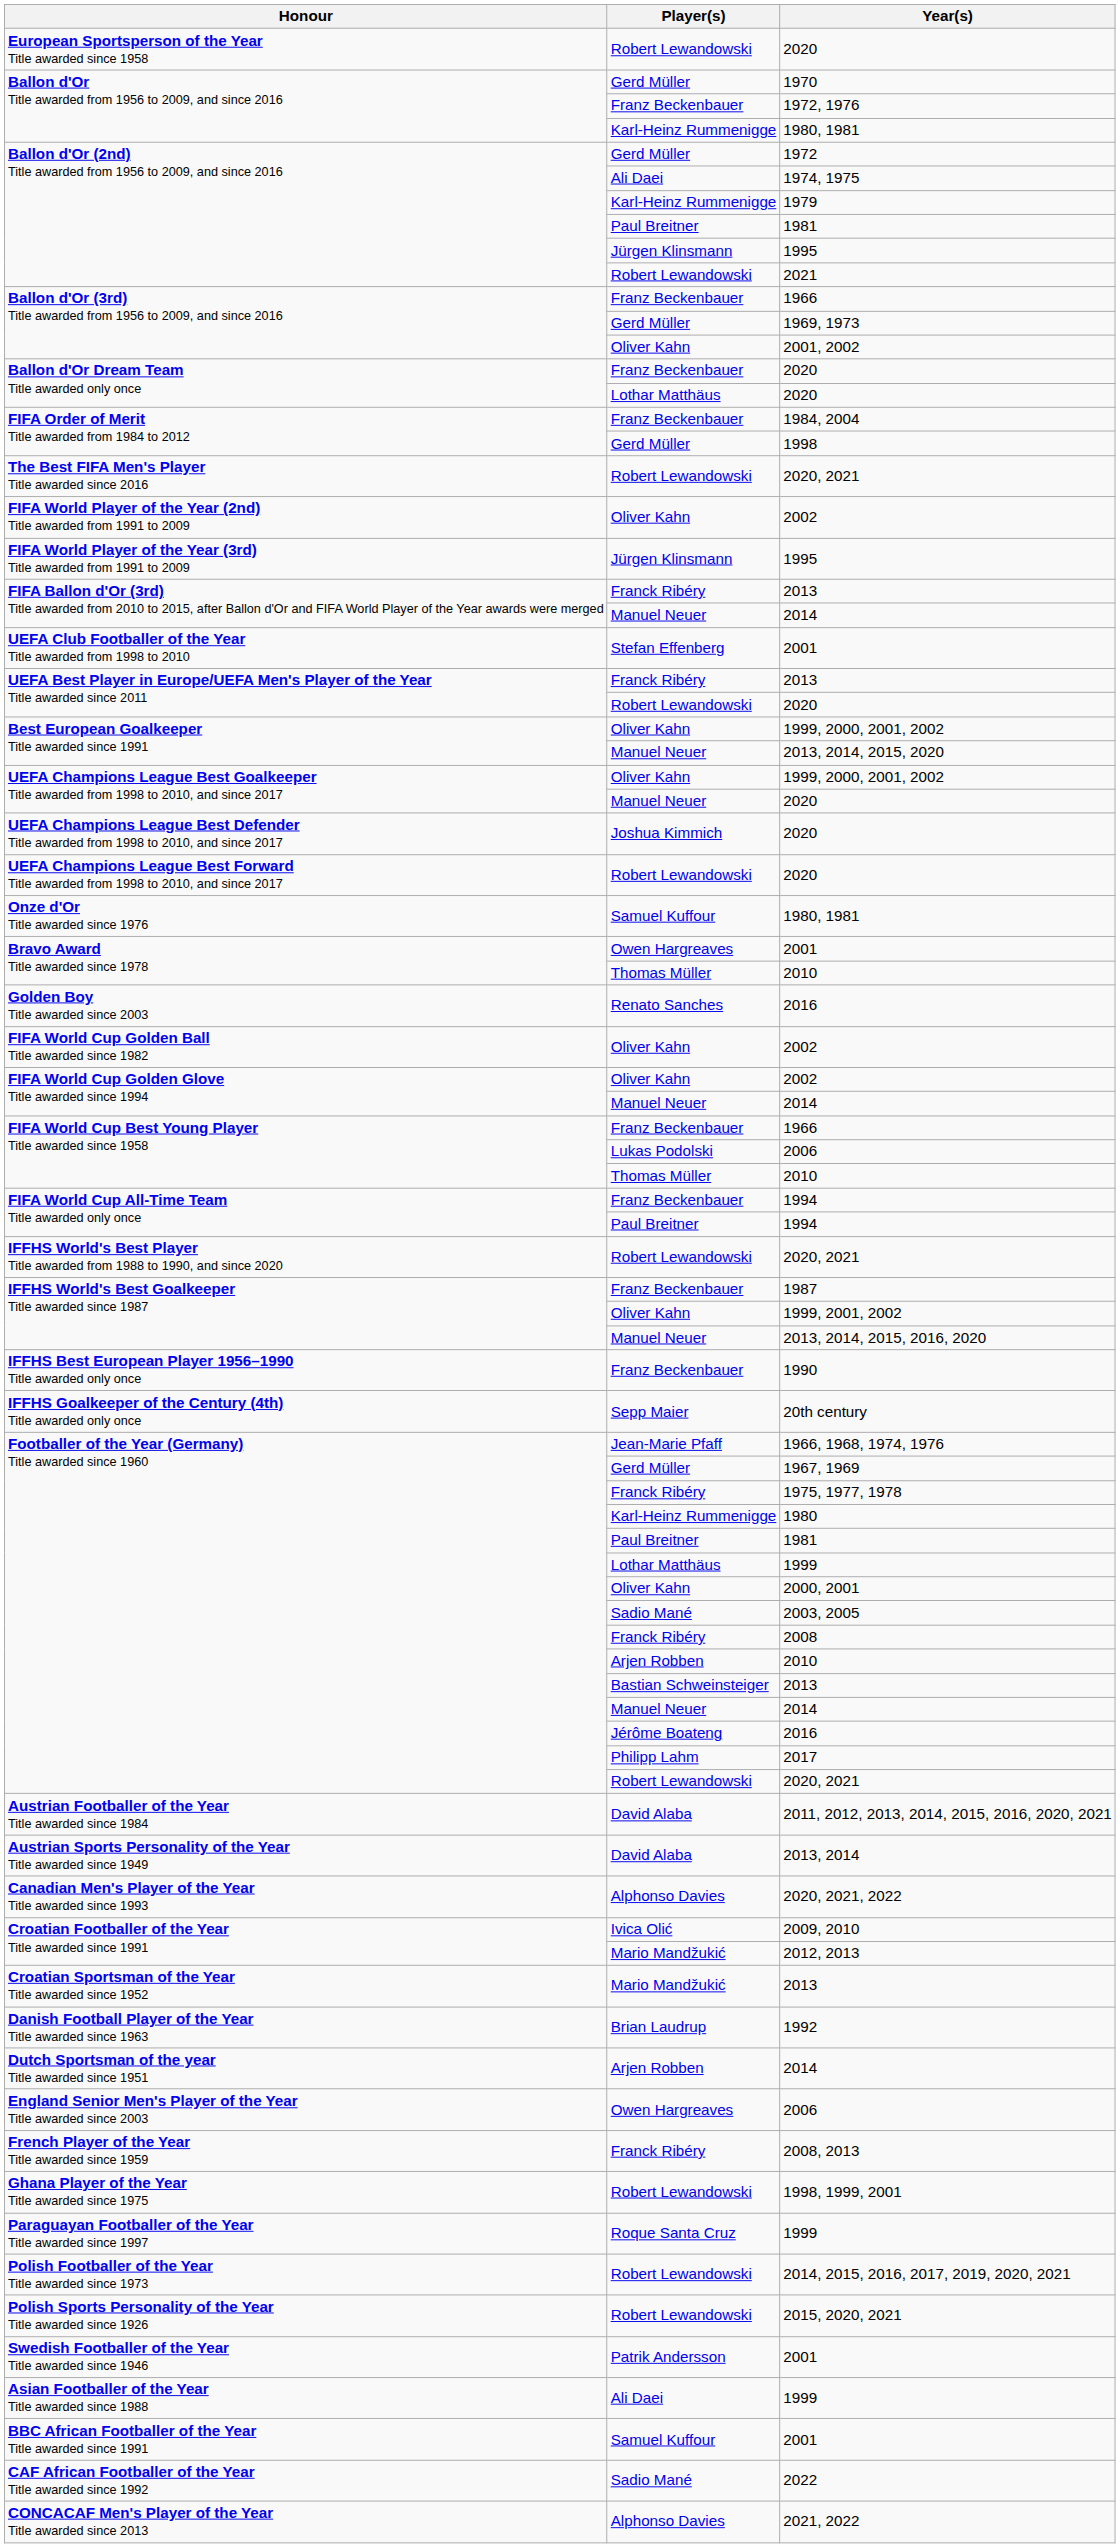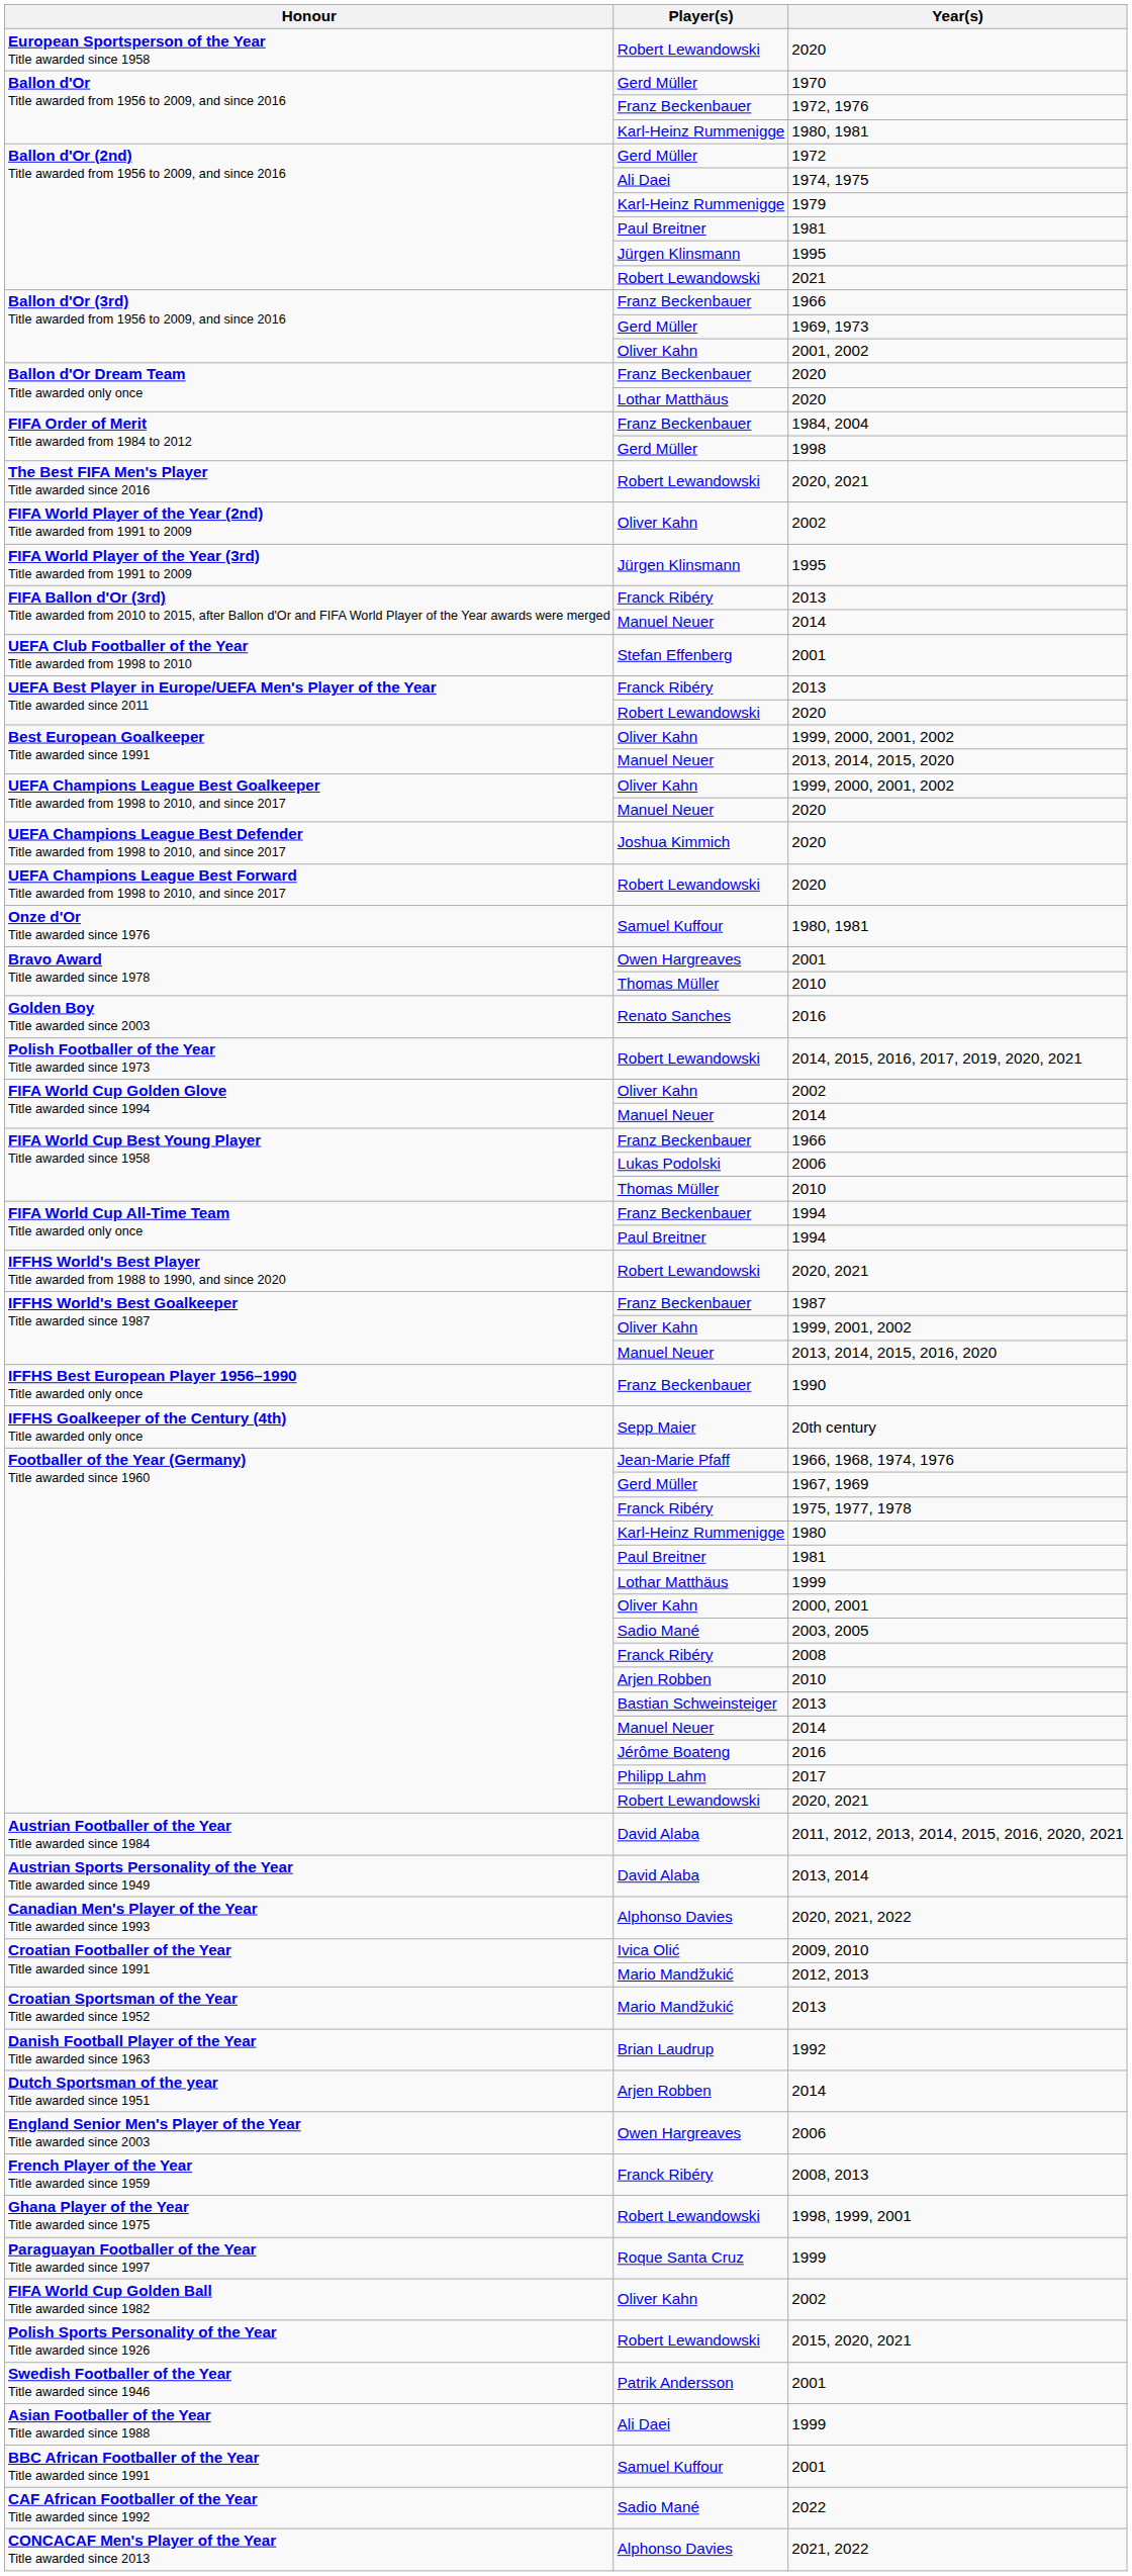 <table class="wikitable">
 <tr>
 <th Align=Left>Honour</th>
 <th Align=Left>Player(s)</th>
 <th Align=Left>Year(s)</th>
 </tr>
 <tr>
 <td valign="top" align=left><strong><a href='#'>European Sportsperson of the Year</a></strong><br><small>Title awarded since 1958</small></td>
 <td><a href='#'>Robert Lewandowski</a></td>
 <td>2020</td>
 </tr>
 <tr>
 <td valign="top" Rowspan="3"><strong><a href='#'>Ballon d'Or</a></strong><br><small>Title awarded from 1956 to 2009, and since 2016</small></td>
 <td><a href='#'>Gerd Müller</a></td>
 <td>1970</td>
 </tr>
 <tr>
 <td><a href='#'>Franz Beckenbauer</a></td>
 <td>1972, 1976</td>
 </tr>
 <tr>
 <td><a href='#'>Karl-Heinz Rummenigge</a></td>
 <td>1980, 1981</td>
 </tr>
 <tr>
 <td valign="top" Rowspan="6"><strong><a href='#'>Ballon d'Or (2nd)</a></strong><br><small>Title awarded from 1956 to 2009, and since 2016</small></td>
 <td><a href='#'>Gerd Müller</a></td>
 <td>1972</td>
 </tr>
 <tr>
 <td><a href='#'>Ali Daei</a></td>
 <td>1974, 1975</td>
 </tr>
 <tr>
 <td><a href='#'>Karl-Heinz Rummenigge</a></td>
 <td>1979</td>
 </tr>
 <tr>
 <td><a href='#'>Paul Breitner</a></td>
 <td>1981</td>
 </tr>
 <tr>
 <td><a href='#'>Jürgen Klinsmann</a></td>
 <td>1995</td>
 </tr>
 <tr>
 <td><a href='#'>Robert Lewandowski</a></td>
 <td>2021</td>
 </tr>
 <tr>
 <td valign="top" Rowspan="3"><strong><a href='#'>Ballon d'Or (3rd)</a></strong><br><small>Title awarded from 1956 to 2009, and since 2016</small></td>
 <td><a href='#'>Franz Beckenbauer</a></td>
 <td>1966</td>
 </tr>
 <tr>
 <td><a href='#'>Gerd Müller</a></td>
 <td>1969, 1973</td>
 </tr>
 <tr>
 <td><a href='#'>Oliver Kahn</a></td>
 <td>2001, 2002</td>
 </tr>
 <tr>
 <td valign="top" rowspan="2" align=left><strong><a href='#'>Ballon d'Or Dream Team</a></strong><br><small>Title awarded only once</small></td>
 <td><a href='#'>Franz Beckenbauer</a></td>
 <td>2020</td>
 </tr>
 <tr>
 <td><a href='#'>Lothar Matthäus</a></td>
 <td>2020</td>
 </tr>
 <tr>
 <td valign="top" rowspan="2" align=left><strong><a href='#'>FIFA Order of Merit</a></strong><br><small>Title awarded from 1984 to 2012</small></td>
 <td><a href='#'>Franz Beckenbauer</a></td>
 <td>1984, 2004</td>
 </tr>
 <tr>
 <td><a href='#'>Gerd Müller</a></td>
 <td>1998</td>
 </tr>
 <tr>
 <td valign="top" align=left><strong><a href='#'>The Best FIFA Men's Player</a></strong><br><small>Title awarded since 2016</small></td>
 <td><a href='#'>Robert Lewandowski</a></td>
 <td>2020, 2021</td>
 </tr>
 <tr>
 <td valign="top" align=left><strong><a href='#'>FIFA World Player of the Year (2nd)</a></strong><br><small>Title awarded from 1991 to 2009</small></td>
 <td><a href='#'>Oliver Kahn</a></td>
 <td>2002</td>
 </tr>
 <tr>
 <td valign="top" align=left><strong><a href='#'>FIFA World Player of the Year (3rd)</a></strong><br><small>Title awarded from 1991 to 2009</small></td>
 <td><a href='#'>Jürgen Klinsmann</a></td>
 <td>1995</td>
 </tr>
 <tr>
 <td valign="top" rowspan="2"><strong><a href='#'>FIFA Ballon d'Or (3rd)</a></strong><br><small>Title awarded from 2010 to 2015, after Ballon d'Or and FIFA World Player of the Year awards were merged</small></td>
 <td><a href='#'>Franck Ribéry</a></td>
 <td>2013</td>
 </tr>
 <tr>
 <td><a href='#'>Manuel Neuer</a></td>
 <td>2014</td>
 </tr>
 <tr>
 <td valign="top" align=left><strong><a href='#'>UEFA Club Footballer of the Year</a></strong><br><small>Title awarded from 1998 to 2010</small></td>
 <td><a href='#'>Stefan Effenberg</a></td>
 <td>2001</td>
 </tr>
 <tr>
 <td valign="top" rowspan="2" align=left><strong><a href='#'>UEFA Best Player in Europe/UEFA Men's Player of the Year</a></strong><br><small>Title awarded since 2011</small></td>
 <td><a href='#'>Franck Ribéry</a></td>
 <td>2013</td>
 </tr>
 <tr>
 <td><a href='#'>Robert Lewandowski</a></td>
 <td>2020</td>
 </tr>
 <tr>
 <td valign="top" rowspan="2" align=left><strong><a href='#'>Best European Goalkeeper</a></strong><br><small>Title awarded since 1991</small></td>
 <td><a href='#'>Oliver Kahn</a></td>
 <td>1999, 2000, 2001, 2002</td>
 </tr>
 <tr>
 <td><a href='#'>Manuel Neuer</a></td>
 <td>2013, 2014, 2015, 2020</td>
 </tr>
 <tr>
 <td valign="top" rowspan="2" align=left><strong><a href='#'>UEFA Champions League Best Goalkeeper</a></strong><br><small>Title awarded from 1998 to 2010, and since 2017</small></td>
 <td><a href='#'>Oliver Kahn</a></td>
 <td>1999, 2000, 2001, 2002</td>
 </tr>
 <tr>
 <td><a href='#'>Manuel Neuer</a></td>
 <td>2020</td>
 </tr>
 <tr>
 <td valign="top" align=left><strong><a href='#'>UEFA Champions League Best Defender</a></strong><br><small>Title awarded from 1998 to 2010, and since 2017</small></td>
 <td><a href='#'>Joshua Kimmich</a></td>
 <td>2020</td>
 </tr>
 <tr>
 <td valign="top" align=left><strong><a href='#'>UEFA Champions League Best Forward</a></strong><br><small>Title awarded from 1998 to 2010, and since 2017</small></td>
 <td><a href='#'>Robert Lewandowski</a></td>
 <td>2020</td>
 </tr>
 <tr>
 <td valign="top"><strong><a href='#'>Onze d'Or</a></strong><br><small>Title awarded since 1976</small></td>
 <td><a href='#'>Samuel Kuffour</a></td>
 <td>1980, 1981</td>
 </tr>
 <tr>
 <td valign="top" rowspan="2" align=left><strong><a href='#'>Bravo Award</a></strong><br><small>Title awarded since 1978</small></td>
 <td><a href='#'>Owen Hargreaves</a></td>
 <td>2001</td>
 </tr>
 <tr>
 <td><a href='#'>Thomas Müller</a></td>
 <td>2010</td>
 </tr>
 <tr>
 <td valign="top"><strong><a href='#'>Golden Boy</a></strong><br><small>Title awarded since 2003</small></td>
 <td><a href='#'>Renato Sanches</a></td>
 <td>2016</td>
 </tr>
 <tr>
-<td valign="top"><strong><a href='#'>FIFA World Cup Golden Ball</a></strong><br><small>Title awarded since 1982</small></td>
-<td><a href='#'>Oliver Kahn</a></td>
-<td>2002</td>
+<td valign="top" align=left><strong><a href='#'>Polish Footballer of the Year</a></strong><br><small>Title awarded since 1973</small></td>
+<td><a href='#'>Robert Lewandowski</a></td>
+<td>2014, 2015, 2016, 2017, 2019, 2020, 2021</td>
 </tr>
 <tr>
 <td valign="top" rowspan="2" align=left><strong><a href='#'>FIFA World Cup Golden Glove</a></strong><br><small>Title awarded since 1994</small></td>
 <td><a href='#'>Oliver Kahn</a></td>
 <td>2002</td>
 </tr>
 <tr>
 <td><a href='#'>Manuel Neuer</a></td>
 <td>2014</td>
 </tr>
 <tr>
 <td valign="top" rowspan="3" align=left><strong><a href='#'>FIFA World Cup Best Young Player</a></strong><br><small>Title awarded since 1958</small></td>
 <td><a href='#'>Franz Beckenbauer</a></td>
 <td>1966</td>
 </tr>
 <tr>
 <td><a href='#'>Lukas Podolski</a></td>
 <td>2006</td>
 </tr>
 <tr>
 <td><a href='#'>Thomas Müller</a></td>
 <td>2010</td>
 </tr>
 <tr>
 <td valign="top" rowspan="2" align=left><strong><a href='#'>FIFA World Cup All-Time Team</a></strong><br><small>Title awarded only once</small></td>
 <td><a href='#'>Franz Beckenbauer</a></td>
 <td>1994</td>
 </tr>
 <tr>
 <td><a href='#'>Paul Breitner</a></td>
 <td>1994</td>
 </tr>
 <tr>
 <td valign="top" rowspan="1" align=left><strong><a href='#'>IFFHS World's Best Player</a></strong><br><small>Title awarded from 1988 to 1990, and since 2020</small></td>
 <td><a href='#'>Robert Lewandowski</a></td>
 <td>2020, 2021</td>
 </tr>
 <tr>
 <td valign="top" rowspan="3" align=left><strong><a href='#'>IFFHS World's Best Goalkeeper</a></strong><br><small>Title awarded since 1987</small></td>
 <td><a href='#'>Franz Beckenbauer</a></td>
 <td>1987</td>
 </tr>
 <tr>
 <td><a href='#'>Oliver Kahn</a></td>
 <td>1999, 2001, 2002</td>
 </tr>
 <tr>
 <td><a href='#'>Manuel Neuer</a></td>
 <td>2013, 2014, 2015, 2016, 2020</td>
 </tr>
 <tr>
 <td valign="top" align=left><strong><a href='#'>IFFHS Best European Player 1956–1990</a></strong><br><small>Title awarded only once</small></td>
 <td><a href='#'>Franz Beckenbauer</a></td>
 <td>1990</td>
 </tr>
 <tr>
 <td valign="top" align=left><strong><a href='#'>IFFHS Goalkeeper of the Century (4th)</a></strong><br><small>Title awarded only once</small></td>
 <td><a href='#'>Sepp Maier</a></td>
 <td>20th century</td>
 </tr>
 <tr>
 <td valign="top" rowspan="15" Align=left><strong><a href='#'>Footballer of the Year (Germany)</a></strong><br><small>Title awarded since 1960</small></td>
 <td><a href='#'>Jean-Marie Pfaff</a></td>
 <td>1966, 1968, 1974, 1976</td>
 </tr>
 <tr>
 <td><a href='#'>Gerd Müller</a></td>
 <td>1967, 1969</td>
 </tr>
 <tr>
 <td><a href='#'>Franck Ribéry</a></td>
 <td>1975, 1977, 1978</td>
 </tr>
 <tr>
 <td><a href='#'>Karl-Heinz Rummenigge</a></td>
 <td>1980</td>
 </tr>
 <tr>
 <td><a href='#'>Paul Breitner</a></td>
 <td>1981</td>
 </tr>
 <tr>
 <td><a href='#'>Lothar Matthäus</a></td>
 <td>1999</td>
 </tr>
 <tr>
 <td><a href='#'>Oliver Kahn</a></td>
 <td>2000, 2001</td>
 </tr>
 <tr>
 <td><a href='#'>Sadio Mané</a></td>
 <td>2003, 2005</td>
 </tr>
 <tr>
 <td><a href='#'>Franck Ribéry</a></td>
 <td>2008</td>
 </tr>
 <tr>
 <td><a href='#'>Arjen Robben</a></td>
 <td>2010</td>
 </tr>
 <tr>
 <td><a href='#'>Bastian Schweinsteiger</a></td>
 <td>2013</td>
 </tr>
 <tr>
 <td><a href='#'>Manuel Neuer</a></td>
 <td>2014</td>
 </tr>
 <tr>
 <td><a href='#'>Jérôme Boateng</a></td>
 <td>2016</td>
 </tr>
 <tr>
 <td><a href='#'>Philipp Lahm</a></td>
 <td>2017</td>
 </tr>
 <tr>
 <td><a href='#'>Robert Lewandowski</a></td>
 <td>2020, 2021</td>
 </tr>
 <tr>
 <td valign="top" align=left><strong><a href='#'>Austrian Footballer of the Year</a></strong><br><small>Title awarded since 1984</small></td>
 <td><a href='#'>David Alaba</a></td>
 <td>2011, 2012, 2013, 2014, 2015, 2016, 2020, 2021</td>
 </tr>
 <tr>
 <td valign="top" align=left><strong><a href='#'>Austrian Sports Personality of the Year</a></strong><br><small>Title awarded since 1949</small></td>
 <td><a href='#'>David Alaba</a></td>
 <td>2013, 2014</td>
 </tr>
 <tr>
 <td valign="top" align=left><strong><a href='#'>Canadian Men's Player of the Year</a></strong><br><small>Title awarded since 1993</small></td>
 <td><a href='#'>Alphonso Davies</a></td>
 <td>2020, 2021, 2022</td>
 </tr>
 <tr>
 <td valign="top" rowspan="2" align=left><strong><a href='#'>Croatian Footballer of the Year</a></strong><br><small>Title awarded since 1991</small></td>
 <td><a href='#'>Ivica Olić</a></td>
 <td>2009, 2010</td>
 </tr>
 <tr>
 <td><a href='#'>Mario Mandžukić</a></td>
 <td>2012, 2013</td>
 </tr>
 <tr>
 <td valign="top" align=left><strong><a href='#'>Croatian Sportsman of the Year</a></strong><br><small>Title awarded since 1952</small></td>
 <td><a href='#'>Mario Mandžukić</a></td>
 <td>2013</td>
 </tr>
 <tr>
 <td valign="top" align=left><strong><a href='#'>Danish Football Player of the Year</a></strong><br><small>Title awarded since 1963 </small></td>
 <td><a href='#'>Brian Laudrup</a></td>
 <td>1992</td>
 </tr>
 <tr>
 <td valign="top" align=left><strong><a href='#'>Dutch Sportsman of the year</a></strong><br><small>Title awarded since 1951</small></td>
 <td><a href='#'>Arjen Robben</a></td>
 <td>2014</td>
 </tr>
 <tr>
 <td valign="top" align=left><strong><a href='#'>England Senior Men's Player of the Year</a></strong><br><small>Title awarded since 2003</small></td>
 <td><a href='#'>Owen Hargreaves</a></td>
 <td>2006</td>
 </tr>
 <tr>
 <td valign="top" align=left><strong><a href='#'>French Player of the Year</a></strong><br><small>Title awarded since 1959</small></td>
 <td><a href='#'>Franck Ribéry</a></td>
 <td>2008, 2013</td>
 </tr>
 <tr>
 <td valign="top" align=left><strong><a href='#'>Ghana Player of the Year</a></strong><br><small>Title awarded since 1975</small></td>
 <td><a href='#'>Robert Lewandowski</a></td>
 <td>1998, 1999, 2001</td>
 </tr>
 <tr>
 <td valign="top" align=left><strong><a href='#'>Paraguayan Footballer of the Year</a></strong><br><small>Title awarded since 1997 </small></td>
 <td><a href='#'>Roque Santa Cruz</a></td>
 <td>1999</td>
 </tr>
 <tr>
-<td valign="top" align=left><strong><a href='#'>Polish Footballer of the Year</a></strong><br><small>Title awarded since 1973</small></td>
-<td><a href='#'>Robert Lewandowski</a></td>
-<td>2014, 2015, 2016, 2017, 2019, 2020, 2021</td>
+<td valign="top"><strong><a href='#'>FIFA World Cup Golden Ball</a></strong><br><small>Title awarded since 1982</small></td>
+<td><a href='#'>Oliver Kahn</a></td>
+<td>2002</td>
 </tr>
 <tr>
 <td valign="top" align=left><strong><a href='#'>Polish Sports Personality of the Year</a></strong><br><small>Title awarded since 1926</small></td>
 <td><a href='#'>Robert Lewandowski</a></td>
 <td>2015, 2020, 2021</td>
 </tr>
 <tr>
 <td valign="top" align=left><strong><a href='#'>Swedish Footballer of the Year</a></strong><br><small>Title awarded since 1946</small></td>
 <td><a href='#'>Patrik Andersson</a></td>
 <td>2001</td>
 </tr>
 <tr>
 <td valign="top" align=left><strong><a href='#'>Asian Footballer of the Year</a></strong><br><small>Title awarded since 1988</small></td>
 <td><a href='#'>Ali Daei</a></td>
 <td>1999</td>
 </tr>
 <tr>
 <td valign="top" align=left><strong><a href='#'>BBC African Footballer of the Year</a></strong><br><small>Title awarded since 1991</small></td>
 <td><a href='#'>Samuel Kuffour</a></td>
 <td>2001</td>
 </tr>
 <tr>
 <td valign="top" align=left><strong><a href='#'>CAF African Footballer of the Year</a></strong><br><small>Title awarded since 1992</small></td>
 <td><a href='#'>Sadio Mané</a></td>
 <td>2022</td>
 </tr>
 <tr>
 <td valign="top" align=left><strong><a href='#'>CONCACAF Men's Player of the Year</a></strong><br><small>Title awarded since 2013</small></td>
 <td><a href='#'>Alphonso Davies</a></td>
 <td>2021, 2022</td>
 </tr>
 </table>
